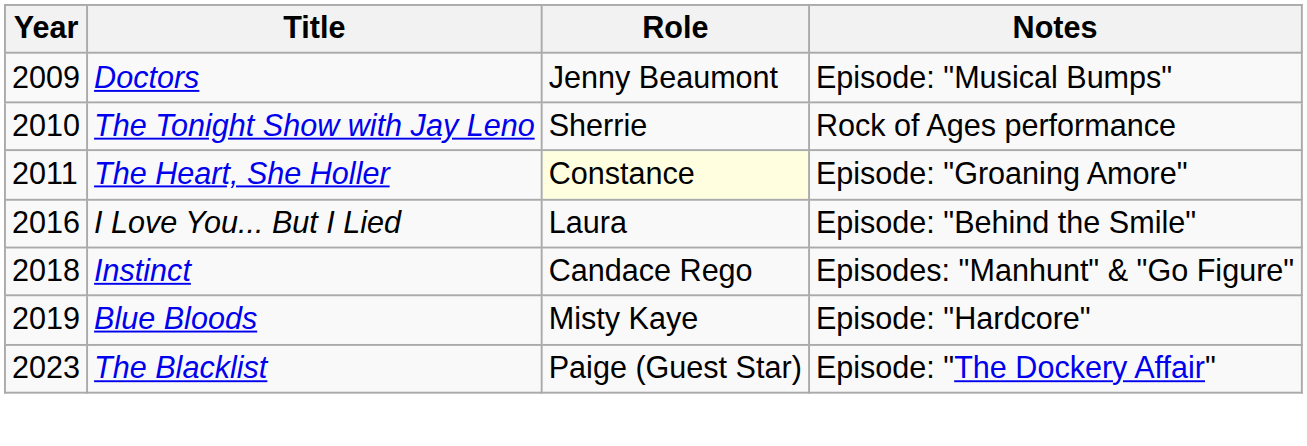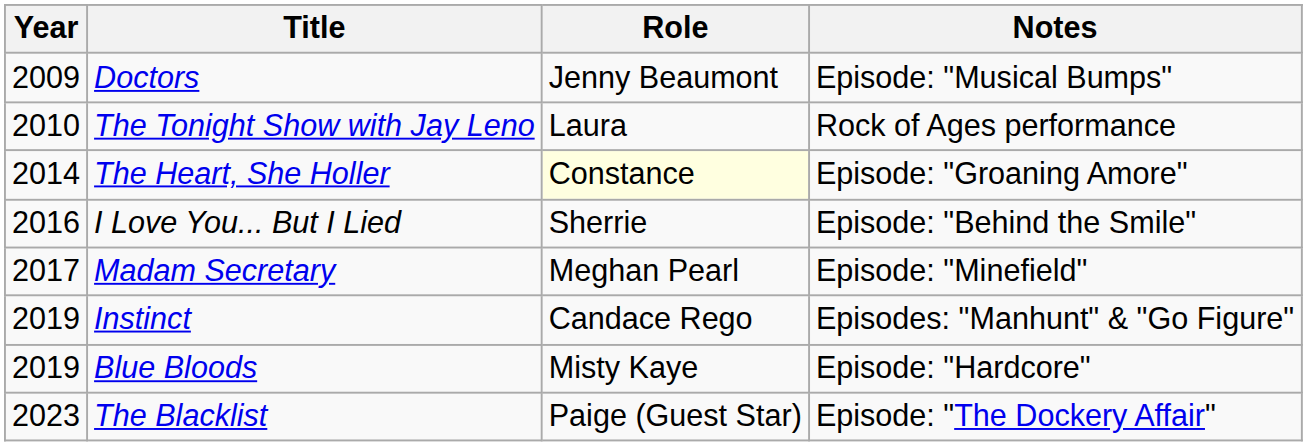 <table class="wikitable">
 <tr>
 <th>Year</th>
 <th>Title</th>
 <th>Role</th>
 <th>Notes</th>
 </tr>
 <tr>
 <td>2009</td>
 <td><em><a href='#'>Doctors</a></em></td>
 <td>Jenny Beaumont</td>
 <td>Episode: "Musical Bumps"</td>
 </tr>
 <tr>
 <td>2010</td>
 <td><em><a href='#'>The Tonight Show with Jay Leno</a></em></td>
-<td>Sherrie</td>
+<td>Laura</td>
 <td>Rock of Ages performance</td>
 </tr>
 <tr>
-<td>2011</td>
+<td>2014</td>
 <td><em><a href='#'>The Heart, She Holler</a></em></td>
 <td style="background: lightyellow;">Constance</td>
 <td>Episode: "Groaning Amore"</td>
 </tr>
 <tr>
 <td>2016</td>
 <td><em>I Love You... But I Lied</em></td>
-<td>Laura</td>
+<td>Sherrie</td>
 <td>Episode: "Behind the Smile"</td>
 </tr>
 <tr>
-<td>2018</td>
+<td>2017</td>
+<td><em><a href='#'>Madam Secretary</a></em></td>
+<td>Meghan Pearl</td>
+<td>Episode: "Minefield"</td>
+</tr>
+<tr>
+<td>2019</td>
 <td><em><a href='#'>Instinct</a></em></td>
 <td>Candace Rego</td>
 <td>Episodes: "Manhunt" & "Go Figure"</td>
 </tr>
 <tr>
 <td>2019</td>
 <td><em><a href='#'>Blue Bloods</a></em></td>
 <td>Misty Kaye</td>
 <td>Episode: "Hardcore"</td>
 </tr>
 <tr>
 <td>2023</td>
 <td><em><a href='#'>The Blacklist</a></em></td>
 <td>Paige (Guest Star)</td>
 <td>Episode: "<a href='#'>The Dockery Affair</a>"</td>
 </tr>
 </table>
